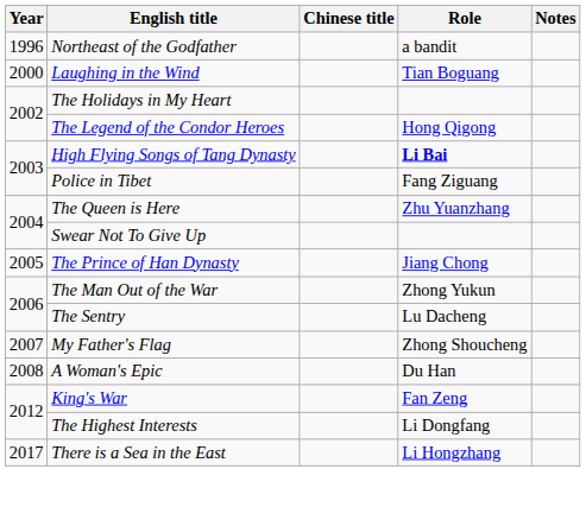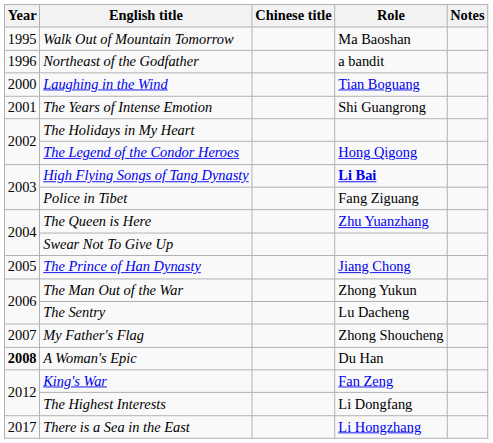 <table class="wikitable">
 <tr>
 <th>Year</th>
 <th>English title</th>
 <th>Chinese title</th>
 <th>Role</th>
 <th>Notes</th>
+</tr>
+<tr>
+<td>1995</td>
+<td><em>Walk Out of Mountain Tomorrow</em></td>
+<td></td>
+<td>Ma Baoshan</td>
+<td></td>
 </tr>
 <tr>
 <td>1996</td>
 <td><em>Northeast of the Godfather</em></td>
 <td></td>
 <td>a bandit</td>
 <td></td>
 </tr>
 <tr>
 <td>2000</td>
 <td><em><a href='#'>Laughing in the Wind</a></em></td>
 <td></td>
 <td><a href='#'>Tian Boguang</a></td>
+<td></td>
+</tr>
+<tr>
+<td>2001</td>
+<td><em>The Years of Intense Emotion</em></td>
+<td></td>
+<td>Shi Guangrong</td>
 <td></td>
 </tr>
 <tr>
 <td rowspan="2">2002</td>
 <td><em>The Holidays in My Heart</em></td>
 <td></td>
 <td></td>
 <td></td>
 </tr>
 <tr>
 <td><em><a href='#'>The Legend of the Condor Heroes</a></em></td>
 <td></td>
 <td><a href='#'>Hong Qigong</a></td>
 <td></td>
 </tr>
 <tr>
 <td rowspan="2">2003</td>
 <td><em><a href='#'>High Flying Songs of Tang Dynasty</a></em></td>
 <td></td>
 <td><strong><a href='#'>Li Bai</a></strong></td>
 <td></td>
 </tr>
 <tr>
 <td><em>Police in Tibet</em></td>
 <td></td>
 <td>Fang Ziguang</td>
 <td></td>
 </tr>
 <tr>
 <td rowspan="2">2004</td>
 <td><em>The Queen is Here</em></td>
 <td></td>
 <td><a href='#'>Zhu Yuanzhang</a></td>
 <td></td>
 </tr>
 <tr>
 <td><em>Swear Not To Give Up</em></td>
 <td></td>
 <td></td>
 <td></td>
 </tr>
 <tr>
 <td>2005</td>
 <td><em><a href='#'>The Prince of Han Dynasty</a></em></td>
 <td></td>
 <td><a href='#'>Jiang Chong</a></td>
 <td></td>
 </tr>
 <tr>
 <td rowspan="2">2006</td>
 <td><em>The Man Out of the War</em></td>
 <td></td>
 <td>Zhong Yukun</td>
 <td></td>
 </tr>
 <tr>
 <td><em> The Sentry</em></td>
 <td></td>
 <td>Lu Dacheng</td>
 <td></td>
 </tr>
 <tr>
 <td>2007</td>
 <td><em>My Father's Flag</em></td>
 <td></td>
 <td>Zhong Shoucheng</td>
 <td></td>
 </tr>
 <tr>
-<td>2008</td>
+<td><strong>2008</strong></td>
 <td><em>A Woman's Epic</em></td>
 <td></td>
 <td>Du Han</td>
 <td></td>
 </tr>
 <tr>
 <td rowspan="2">2012</td>
 <td><em><a href='#'>King's War</a></em></td>
 <td></td>
 <td><a href='#'>Fan Zeng</a></td>
 <td></td>
 </tr>
 <tr>
 <td><em>The Highest Interests</em></td>
 <td></td>
 <td>Li Dongfang</td>
 <td></td>
 </tr>
 <tr>
 <td>2017</td>
 <td><em>There is a Sea in the East</em></td>
 <td></td>
 <td><a href='#'>Li Hongzhang</a></td>
 <td></td>
 </tr>
 </table>
